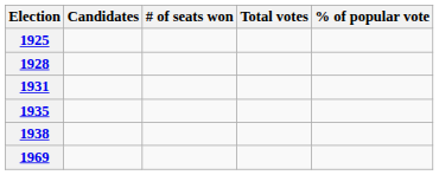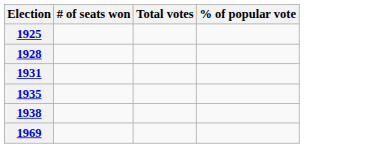 <table class=wikitable>
 <tr>
 <th>Election</th>
-<th>Candidates</th>
 <th># of seats won</th>
 <th>Total votes</th>
 <th>% of popular vote</th>
 </tr>
 <tr>
 <th><a href='#'>1925</a></th>
 <td></td>
 <td></td>
 <td></td>
-<td></td>
 </tr>
 <tr>
 <th><a href='#'>1928</a></th>
-<td></td>
 <td></td>
 <td></td>
 <td></td>
 </tr>
 <tr>
 <th><a href='#'>1931</a></th>
 <td></td>
 <td></td>
 <td></td>
-<td></td>
 </tr>
 <tr>
 <th><a href='#'>1935</a></th>
-<td></td>
 <td></td>
 <td></td>
 <td></td>
 </tr>
 <tr>
 <th><a href='#'>1938</a></th>
 <td></td>
 <td></td>
 <td></td>
-<td></td>
 </tr>
 <tr>
 <th><a href='#'>1969</a></th>
 <td></td>
 <td></td>
 <td></td>
-<td></td>
 </tr>
 </table>
